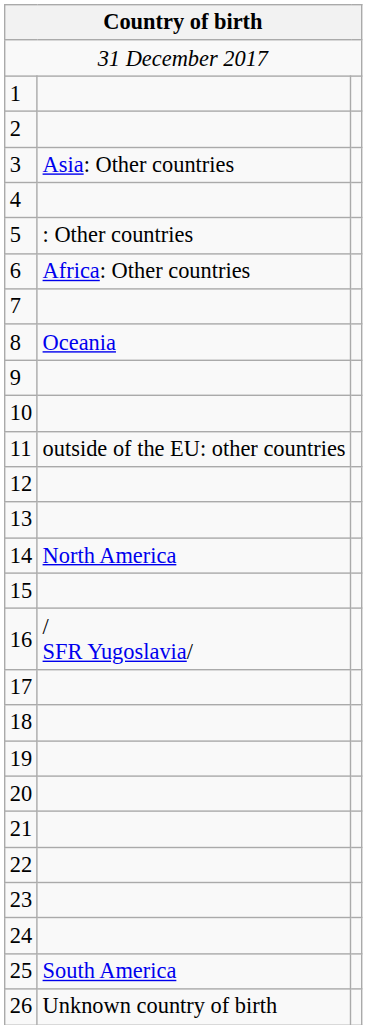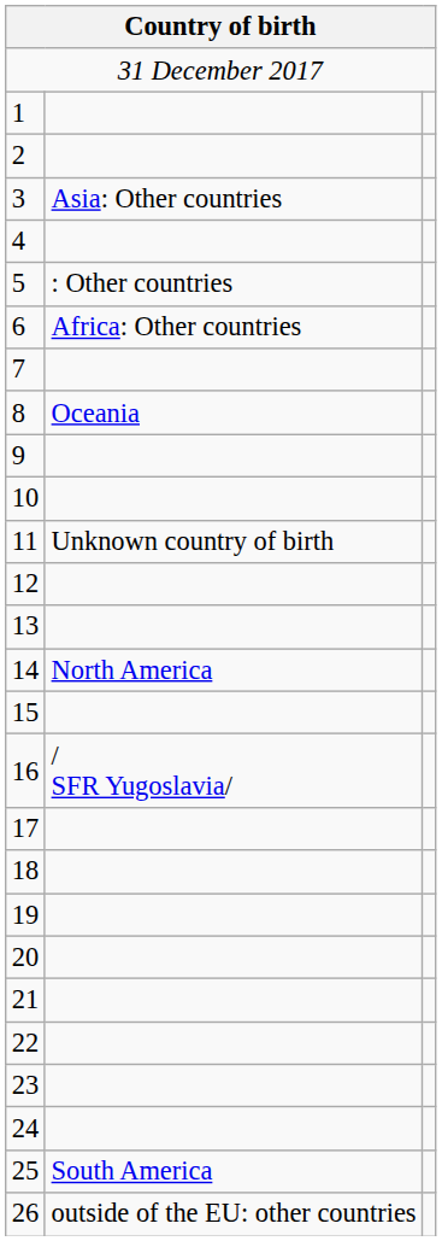 <table class="wikitable collapsible collapsed">
 <tr>
 <th colspan=3>Country of birth</th>
 </tr>
 <tr>
 <td colspan=3 style="text-align:center;"><em>31 December 2017</em></td>
 </tr>
 <tr>
 <td>1</td>
 <td></td>
 <td align=right></td>
 </tr>
 <tr>
 <td>2</td>
 <td></td>
 <td align=right></td>
 </tr>
 <tr>
 <td>3</td>
 <td><a href='#'>Asia</a>: Other countries</td>
 <td align=right></td>
 </tr>
 <tr>
 <td>4</td>
 <td></td>
 <td align=right></td>
 </tr>
 <tr>
 <td>5</td>
 <td>: Other countries</td>
 <td align=right></td>
 </tr>
 <tr>
 <td>6</td>
 <td><a href='#'>Africa</a>: Other countries</td>
 <td align=right></td>
 </tr>
 <tr>
 <td>7</td>
 <td></td>
 <td align=right></td>
 </tr>
 <tr>
 <td>8</td>
 <td><a href='#'>Oceania</a></td>
 <td align=right></td>
 </tr>
 <tr>
 <td>9</td>
 <td></td>
 <td align=right></td>
 </tr>
 <tr>
 <td>10</td>
 <td></td>
 <td align=right></td>
 </tr>
 <tr>
 <td>11</td>
-<td> outside of the EU: other countries</td>
+<td>Unknown country of birth</td>
 <td align=right></td>
 </tr>
 <tr>
 <td>12</td>
 <td></td>
 <td align=right></td>
 </tr>
 <tr>
 <td>13</td>
 <td></td>
 <td align=right></td>
 </tr>
 <tr>
 <td>14</td>
 <td><a href='#'>North America</a></td>
 <td align=right></td>
 </tr>
 <tr>
 <td>15</td>
 <td></td>
 <td align=right></td>
 </tr>
 <tr>
 <td>16</td>
 <td>/<br><a href='#'>SFR Yugoslavia</a>/</td>
 <td align=right></td>
 </tr>
 <tr>
 <td>17</td>
 <td></td>
 <td align=right></td>
 </tr>
 <tr>
 <td>18</td>
 <td></td>
 <td align=right></td>
 </tr>
 <tr>
 <td>19</td>
 <td></td>
 <td align=right></td>
 </tr>
 <tr>
 <td>20</td>
 <td></td>
 <td align=right></td>
 </tr>
 <tr>
 <td>21</td>
 <td></td>
 <td align=right></td>
 </tr>
 <tr>
 <td>22</td>
 <td></td>
 <td align=right></td>
 </tr>
 <tr>
 <td>23</td>
 <td></td>
 <td align=right></td>
 </tr>
 <tr>
 <td>24</td>
 <td></td>
 <td align=right></td>
 </tr>
 <tr>
 <td>25</td>
 <td><a href='#'>South America</a></td>
 <td align=right></td>
 </tr>
 <tr>
 <td>26</td>
-<td>Unknown country of birth</td>
+<td> outside of the EU: other countries</td>
 <td align=right></td>
 </tr>
 </table>
